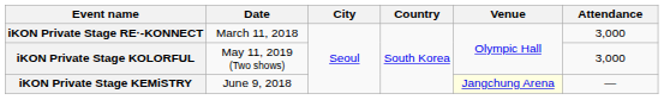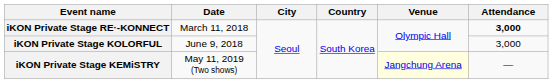 <table class="wikitable plainrowheaders" style="text-align:center;">
 <tr>
 <th>Event name</th>
 <th width="130">Date</th>
 <th width="90">City</th>
 <th width="90">Country</th>
 <th width="140">Venue</th>
 <th width="120">Attendance</th>
 </tr>
 <tr>
 <th scope="row">iKON Private Stage RE·-KONNECT</th>
 <td>March 11, 2018</td>
 <td rowspan="3"><a href='#'>Seoul</a></td>
 <td rowspan="3"><a href='#'>South Korea</a></td>
 <td rowspan="2"><a href='#'>Olympic Hall</a></td>
-<td>3,000</td>
+<td><strong>3,000</strong></td>
 </tr>
 <tr>
 <th scope="row">iKON Private Stage KOLORFUL</th>
-<td>May 11, 2019 <br><small>(Two shows)</small></td>
+<td>June 9, 2018</td>
 <td>3,000</td>
 </tr>
 <tr>
 <th scope="row">iKON Private Stage KEMiSTRY</th>
-<td>June 9, 2018</td>
+<td>May 11, 2019 <br><small>(Two shows)</small></td>
 <td style="background: lightyellow;"><a href='#'>Jangchung Arena</a></td>
 <td>—</td>
 </tr>
 </table>
